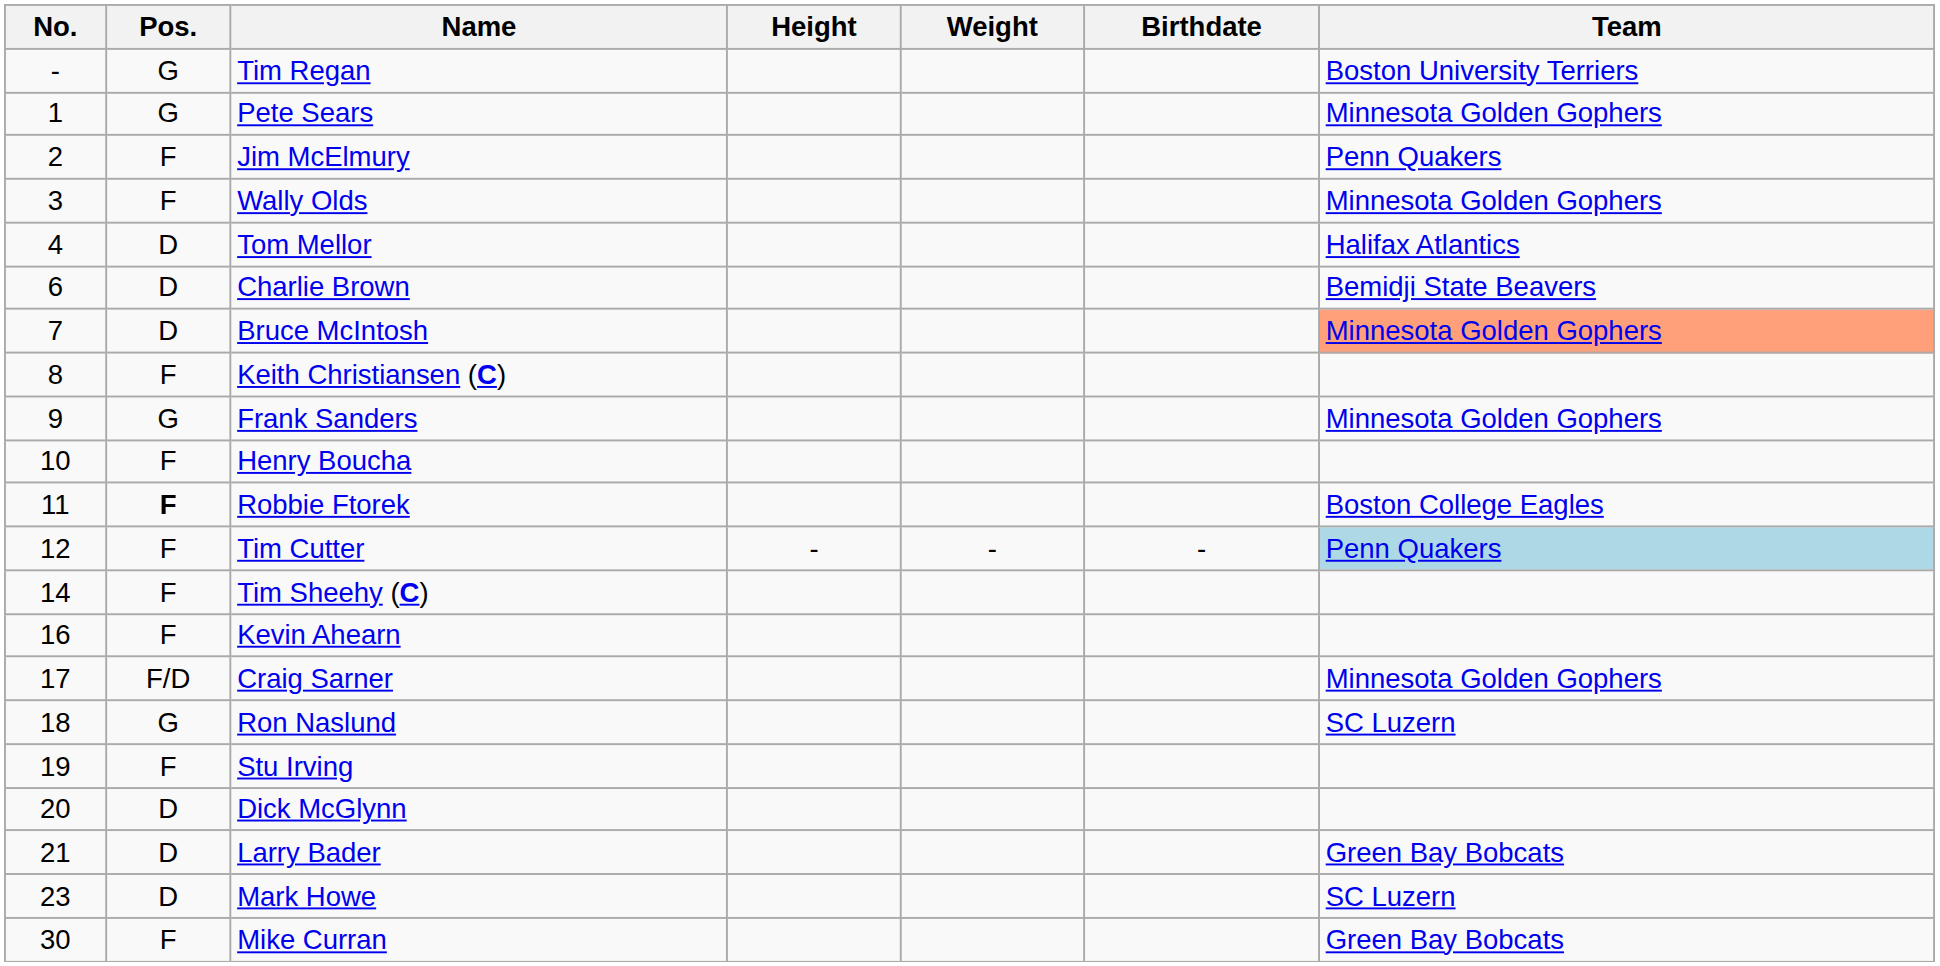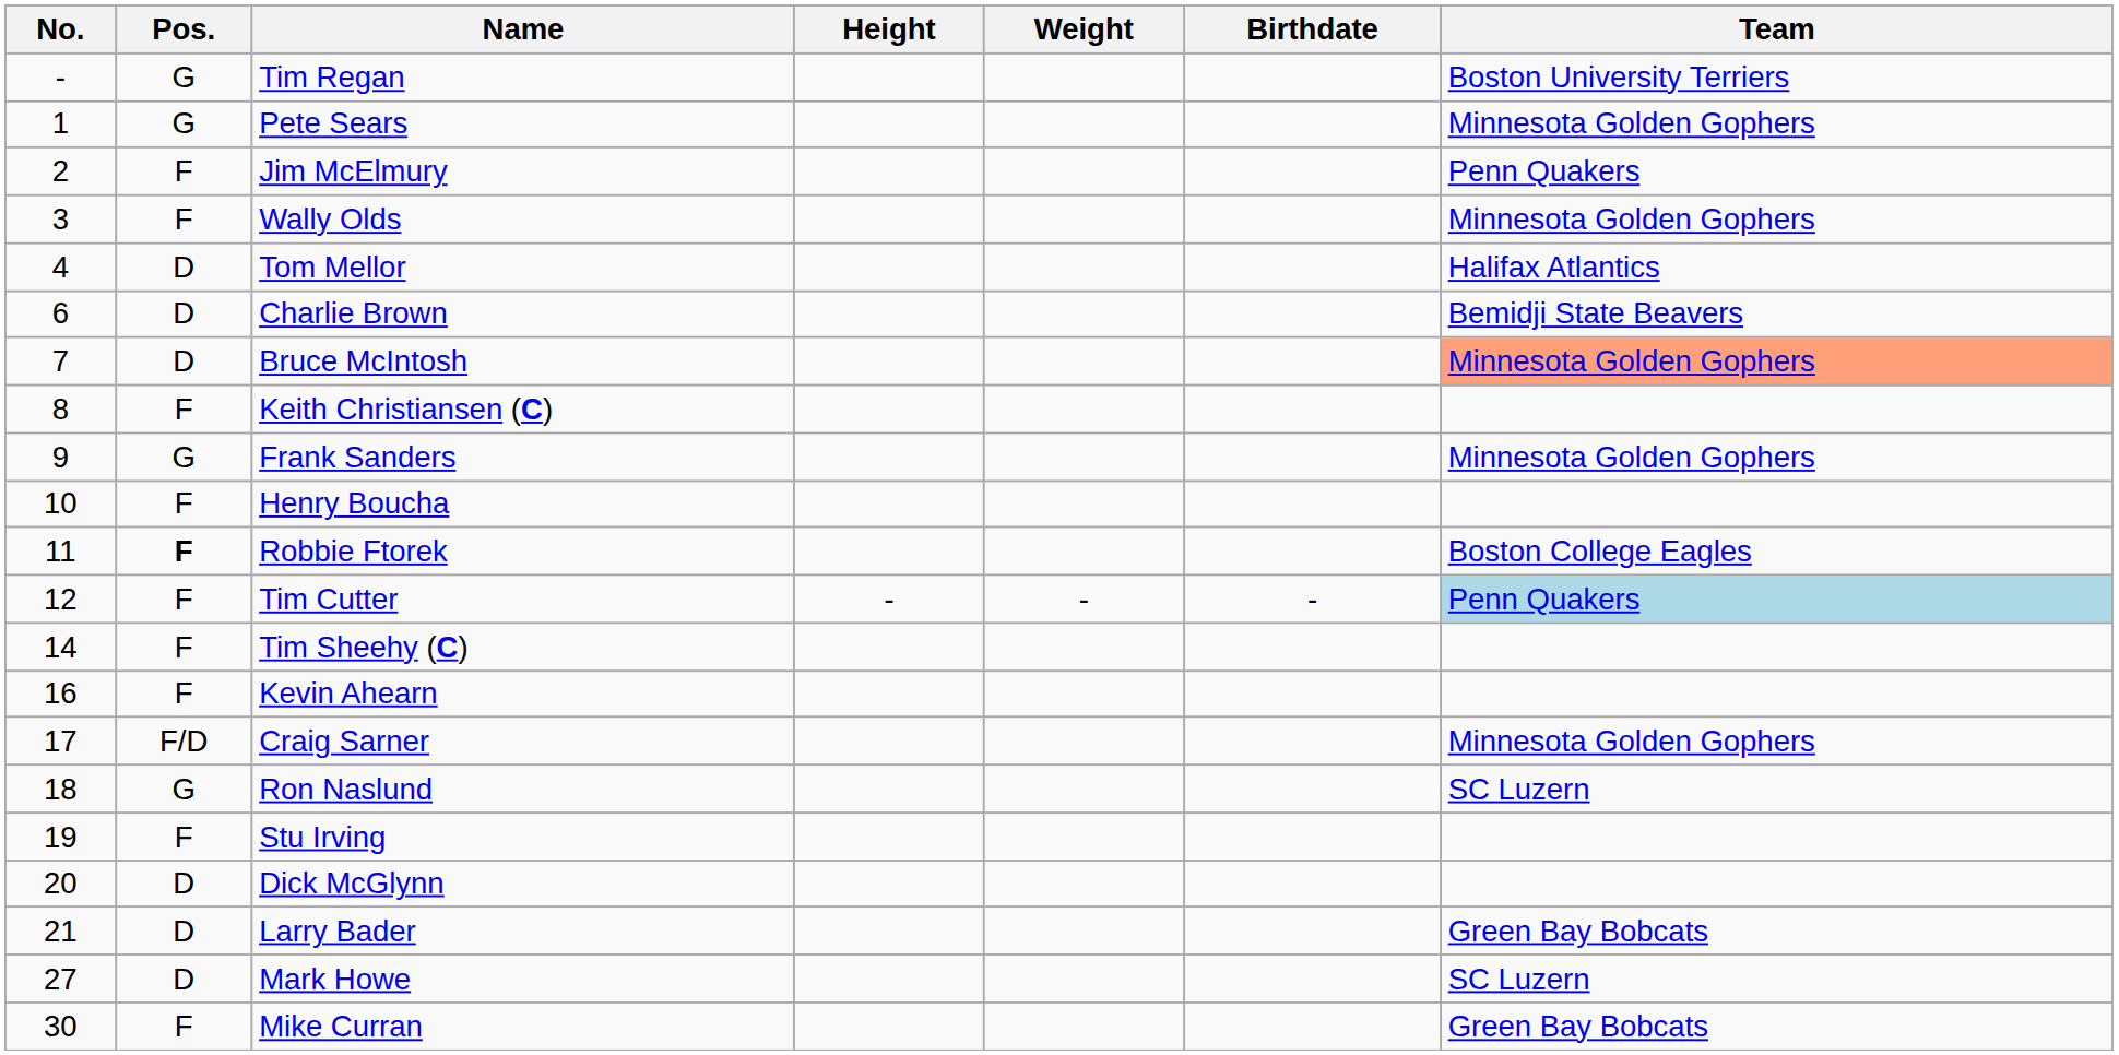 <table class="wikitable sortable" width="80%" style="font-size: 90%; text-align: center;">
 <tr>
 <th>No.</th>
 <th>Pos.</th>
 <th>Name</th>
 <th>Height</th>
 <th>Weight</th>
 <th>Birthdate</th>
 <th>Team</th>
 </tr>
 <tr>
 <td>-</td>
 <td>G</td>
 <td style="text-align:left;"><a href='#'>Tim Regan</a></td>
 <td></td>
 <td></td>
 <td style="text-align:right;"></td>
 <td style="text-align:left;"> <a href='#'>Boston University Terriers</a></td>
 </tr>
 <tr>
 <td>1</td>
 <td>G</td>
 <td style="text-align:left;"><a href='#'>Pete Sears</a></td>
 <td></td>
 <td></td>
 <td style="text-align:right;"></td>
 <td style="text-align:left;"> <a href='#'>Minnesota Golden Gophers</a></td>
 </tr>
 <tr>
 <td>2</td>
 <td>F</td>
 <td style="text-align:left;"><a href='#'>Jim McElmury</a></td>
 <td></td>
 <td></td>
 <td style="text-align:right;"></td>
 <td style="text-align:left;"> <a href='#'>Penn Quakers</a></td>
 </tr>
 <tr>
 <td>3</td>
 <td>F</td>
 <td style="text-align:left;"><a href='#'>Wally Olds</a></td>
 <td></td>
 <td></td>
 <td style="text-align:right;"></td>
 <td style="text-align:left;"> <a href='#'>Minnesota Golden Gophers</a></td>
 </tr>
 <tr>
 <td>4</td>
 <td>D</td>
 <td style="text-align:left;"><a href='#'>Tom Mellor</a></td>
 <td></td>
 <td></td>
 <td style="text-align:right;"></td>
 <td style="text-align:left;"> <a href='#'>Halifax Atlantics</a></td>
 </tr>
 <tr>
 <td>6</td>
 <td>D</td>
 <td style="text-align:left;"><a href='#'>Charlie Brown</a></td>
 <td></td>
 <td></td>
 <td style="text-align:right;"></td>
 <td style="text-align:left;"> <a href='#'>Bemidji State Beavers</a></td>
 </tr>
 <tr>
 <td>7</td>
 <td>D</td>
 <td style="text-align:left;"><a href='#'>Bruce McIntosh</a></td>
 <td></td>
 <td></td>
 <td style="text-align:right;"></td>
 <td style="background: lightsalmon; text-align:left;"> <a href='#'>Minnesota Golden Gophers</a></td>
 </tr>
 <tr>
 <td>8</td>
 <td>F</td>
 <td style="text-align:left;"><a href='#'>Keith Christiansen</a> (<strong><a href='#'>C</a></strong>)</td>
 <td></td>
 <td></td>
 <td style="text-align:right;"></td>
 <td style="text-align:left;"></td>
 </tr>
 <tr>
 <td>9</td>
 <td>G</td>
 <td style="text-align:left;"><a href='#'>Frank Sanders</a></td>
 <td></td>
 <td></td>
 <td style="text-align:right;"></td>
 <td style="text-align:left;"> <a href='#'>Minnesota Golden Gophers</a></td>
 </tr>
 <tr>
 <td>10</td>
 <td>F</td>
 <td style="text-align:left;"><a href='#'>Henry Boucha</a></td>
 <td></td>
 <td></td>
 <td style="text-align:right;"></td>
 <td style="text-align:left;"></td>
 </tr>
 <tr>
 <td>11</td>
 <td><strong>F</strong></td>
 <td style="text-align:left;"><a href='#'>Robbie Ftorek</a></td>
 <td></td>
 <td></td>
 <td style="text-align:right;"></td>
 <td style="text-align:left;"> <a href='#'>Boston College Eagles</a></td>
 </tr>
 <tr>
 <td>12</td>
 <td>F</td>
 <td style="text-align:left;"><a href='#'>Tim Cutter</a></td>
 <td>-</td>
 <td>-</td>
 <td>-</td>
 <td style="background: lightblue; text-align:left;"> <a href='#'>Penn Quakers</a></td>
 </tr>
 <tr>
 <td>14</td>
 <td>F</td>
 <td style="text-align:left;"><a href='#'>Tim Sheehy</a> (<strong><a href='#'>C</a></strong>)</td>
 <td></td>
 <td></td>
 <td style="text-align:right;"></td>
 <td style="text-align:left;"></td>
 </tr>
 <tr>
 <td>16</td>
 <td>F</td>
 <td style="text-align:left;"><a href='#'>Kevin Ahearn</a></td>
 <td></td>
 <td></td>
 <td style="text-align:right;"></td>
 <td style="text-align:left;"></td>
 </tr>
 <tr>
 <td>17</td>
 <td>F/D</td>
 <td style="text-align:left;"><a href='#'>Craig Sarner</a></td>
 <td></td>
 <td></td>
 <td style="text-align:right;"></td>
 <td style="text-align:left;"> <a href='#'>Minnesota Golden Gophers</a></td>
 </tr>
 <tr>
 <td>18</td>
 <td>G</td>
 <td style="text-align:left;"><a href='#'>Ron Naslund</a></td>
 <td></td>
 <td></td>
 <td style="text-align:right;"></td>
 <td style="text-align:left;"> <a href='#'>SC Luzern</a></td>
 </tr>
 <tr>
 <td>19</td>
 <td>F</td>
 <td style="text-align:left;"><a href='#'>Stu Irving</a></td>
 <td></td>
 <td></td>
 <td style="text-align:right;"></td>
 <td style="text-align:left;"></td>
 </tr>
 <tr>
 <td>20</td>
 <td>D</td>
 <td style="text-align:left;"><a href='#'>Dick McGlynn</a></td>
 <td></td>
 <td></td>
 <td style="text-align:right;"></td>
 <td style="text-align:left;"></td>
 </tr>
 <tr>
 <td>21</td>
 <td>D</td>
 <td style="text-align:left;"><a href='#'>Larry Bader</a></td>
 <td></td>
 <td></td>
 <td style="text-align:right;"></td>
 <td style="text-align:left;"> <a href='#'>Green Bay Bobcats</a></td>
 </tr>
 <tr>
-<td>23</td>
+<td>27</td>
 <td>D</td>
 <td style="text-align:left;"><a href='#'>Mark Howe</a></td>
 <td></td>
 <td></td>
 <td style="text-align:right;"></td>
 <td style="text-align:left;"> <a href='#'>SC Luzern</a></td>
 </tr>
 <tr>
 <td>30</td>
 <td>F</td>
 <td style="text-align:left;"><a href='#'>Mike Curran</a></td>
 <td></td>
 <td></td>
 <td style="text-align:right;"></td>
 <td style="text-align:left;"> <a href='#'>Green Bay Bobcats</a></td>
 </tr>
 </table>
